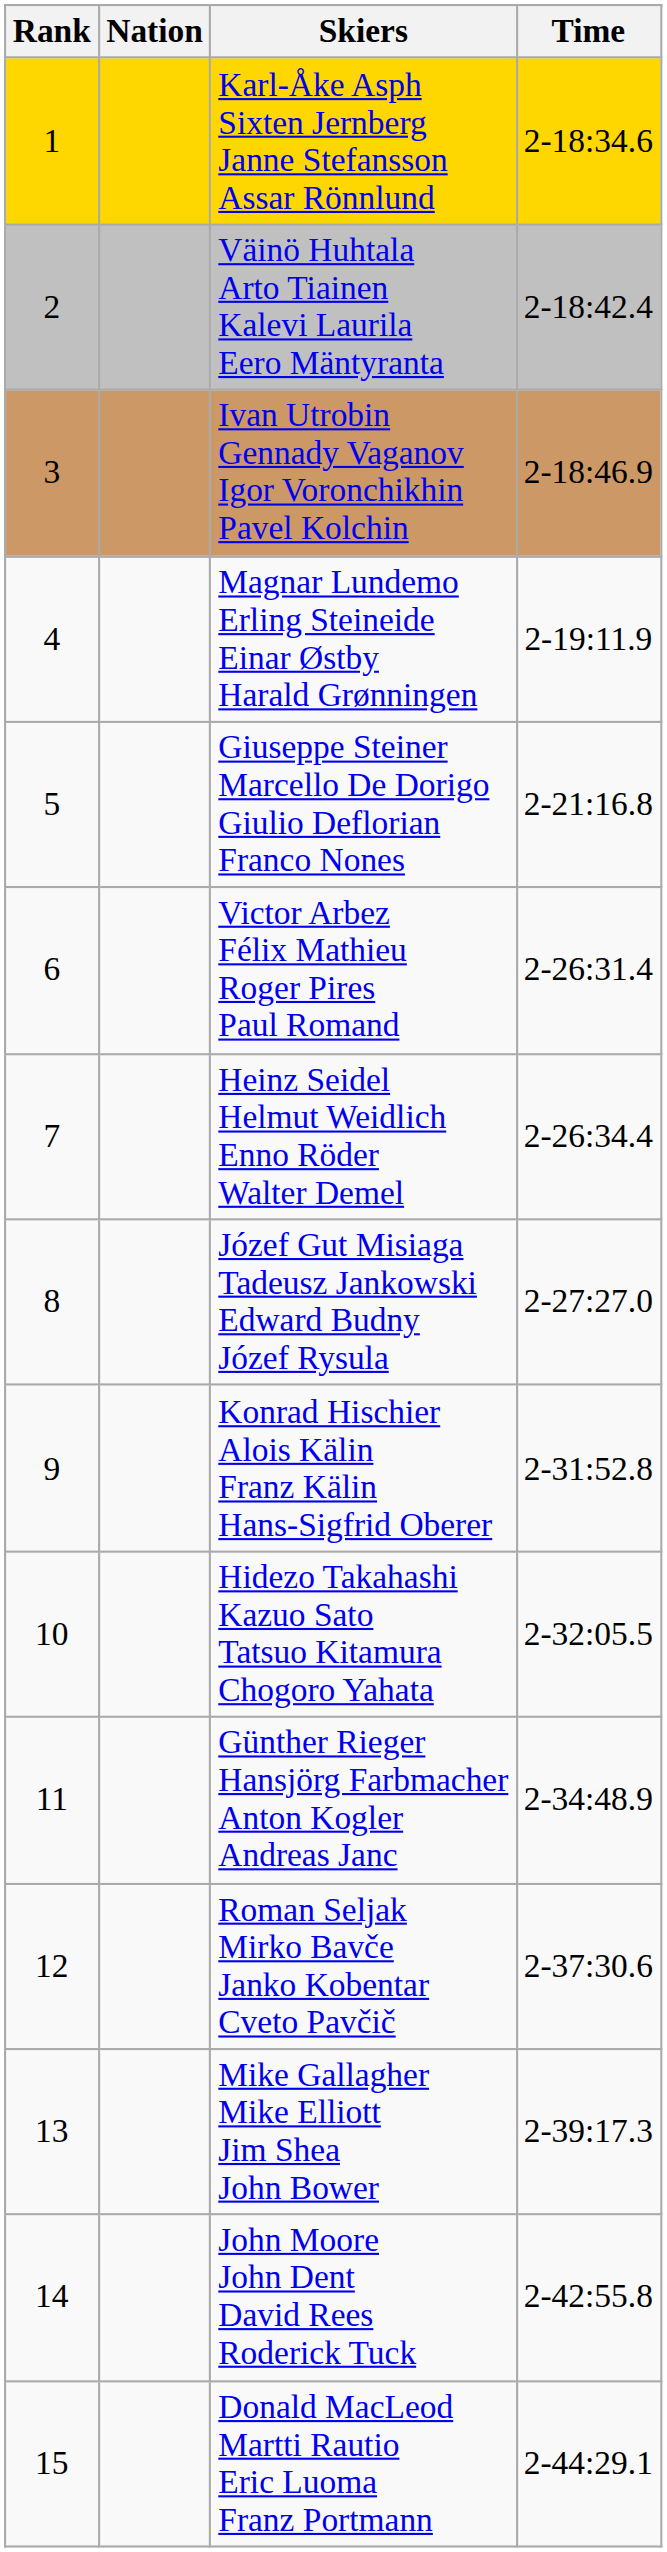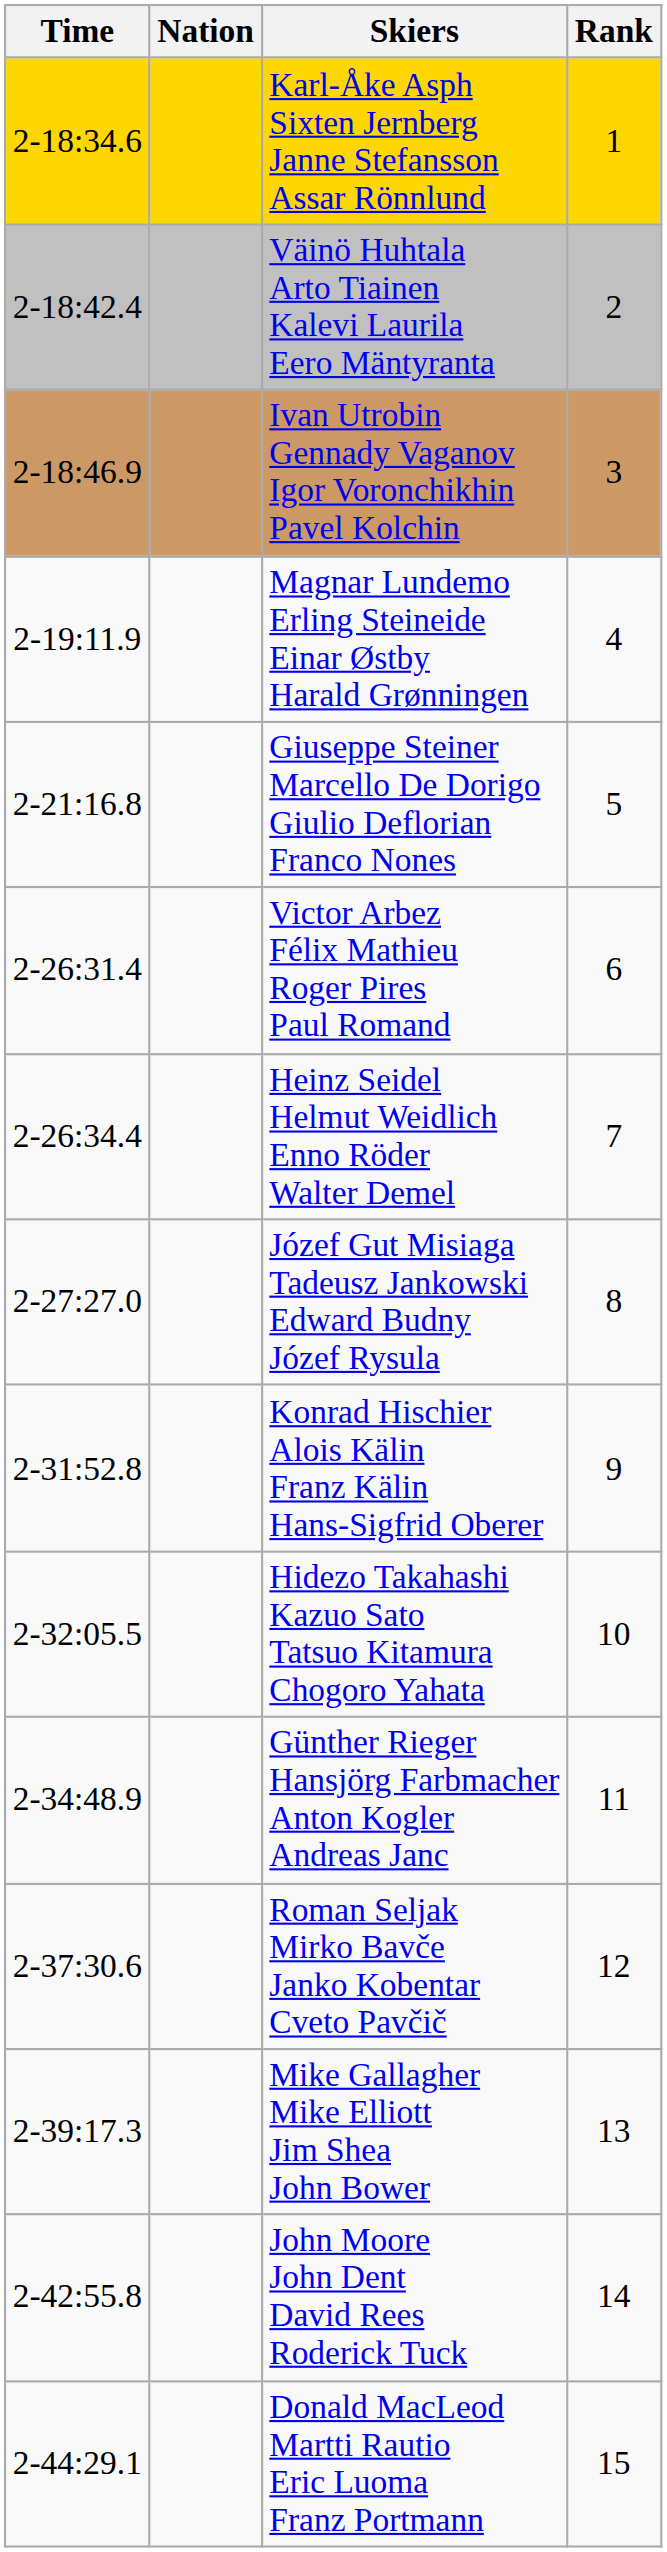 <table class="wikitable sortable" style="text-align:center">
 <tr>
-<th>Rank</th>
+<th>Time</th>
 <th>Nation</th>
 <th>Skiers</th>
-<th>Time</th>
+<th>Rank</th>
 </tr>
 <tr bgcolor=gold>
-<td>1</td>
+<td>2-18:34.6</td>
 <td align="left"></td>
 <td align="left"><a href='#'>Karl-Åke Asph</a><br><a href='#'>Sixten Jernberg</a><br><a href='#'>Janne Stefansson</a><br><a href='#'>Assar Rönnlund</a></td>
-<td>2-18:34.6</td>
+<td>1</td>
 </tr>
 <tr bgcolor=silver>
-<td>2</td>
+<td>2-18:42.4</td>
 <td align="left"></td>
 <td align="left"><a href='#'>Väinö Huhtala</a><br><a href='#'>Arto Tiainen</a><br><a href='#'>Kalevi Laurila</a><br><a href='#'>Eero Mäntyranta</a></td>
-<td>2-18:42.4</td>
+<td>2</td>
 </tr>
 <tr bgcolor=#CC9966>
-<td>3</td>
+<td>2-18:46.9</td>
 <td align="left"></td>
 <td align="left"><a href='#'>Ivan Utrobin</a><br><a href='#'>Gennady Vaganov</a><br><a href='#'>Igor Voronchikhin</a><br><a href='#'>Pavel Kolchin</a></td>
-<td>2-18:46.9</td>
+<td>3</td>
 </tr>
 <tr>
-<td>4</td>
+<td>2-19:11.9</td>
 <td align="left"></td>
 <td align="left"><a href='#'>Magnar Lundemo</a><br><a href='#'>Erling Steineide</a><br><a href='#'>Einar Østby</a><br><a href='#'>Harald Grønningen</a></td>
-<td>2-19:11.9</td>
+<td>4</td>
 </tr>
 <tr>
-<td>5</td>
+<td>2-21:16.8</td>
 <td align="left"></td>
 <td align="left"><a href='#'>Giuseppe Steiner</a><br><a href='#'>Marcello De Dorigo</a><br><a href='#'>Giulio Deflorian</a><br><a href='#'>Franco Nones</a></td>
-<td>2-21:16.8</td>
+<td>5</td>
 </tr>
 <tr>
-<td>6</td>
+<td>2-26:31.4</td>
 <td align="left"></td>
 <td align="left"><a href='#'>Victor Arbez</a><br><a href='#'>Félix Mathieu</a><br><a href='#'>Roger Pires</a><br><a href='#'>Paul Romand</a></td>
-<td>2-26:31.4</td>
+<td>6</td>
 </tr>
 <tr>
-<td>7</td>
+<td>2-26:34.4</td>
 <td align="left"></td>
 <td align="left"><a href='#'>Heinz Seidel</a><br><a href='#'>Helmut Weidlich</a><br><a href='#'>Enno Röder</a><br><a href='#'>Walter Demel</a></td>
-<td>2-26:34.4</td>
+<td>7</td>
 </tr>
 <tr>
-<td>8</td>
+<td>2-27:27.0</td>
 <td align="left"></td>
 <td align="left"><a href='#'>Józef Gut Misiaga</a><br><a href='#'>Tadeusz Jankowski</a><br><a href='#'>Edward Budny</a><br><a href='#'>Józef Rysula</a></td>
-<td>2-27:27.0</td>
+<td>8</td>
 </tr>
 <tr>
-<td>9</td>
+<td>2-31:52.8</td>
 <td align="left"></td>
 <td align="left"><a href='#'>Konrad Hischier</a><br><a href='#'>Alois Kälin</a><br><a href='#'>Franz Kälin</a><br><a href='#'>Hans-Sigfrid Oberer</a></td>
-<td>2-31:52.8</td>
+<td>9</td>
 </tr>
 <tr>
-<td>10</td>
+<td>2-32:05.5</td>
 <td align="left"></td>
 <td align="left"><a href='#'>Hidezo Takahashi</a><br><a href='#'>Kazuo Sato</a><br><a href='#'>Tatsuo Kitamura</a><br><a href='#'>Chogoro Yahata</a></td>
-<td>2-32:05.5</td>
+<td>10</td>
 </tr>
 <tr>
-<td>11</td>
+<td>2-34:48.9</td>
 <td align="left"></td>
 <td align="left"><a href='#'>Günther Rieger</a><br><a href='#'>Hansjörg Farbmacher</a><br><a href='#'>Anton Kogler</a><br><a href='#'>Andreas Janc</a></td>
-<td>2-34:48.9</td>
+<td>11</td>
 </tr>
 <tr>
-<td>12</td>
+<td>2-37:30.6</td>
 <td align="left"></td>
 <td align="left"><a href='#'>Roman Seljak</a><br><a href='#'>Mirko Bavče</a><br><a href='#'>Janko Kobentar</a><br><a href='#'>Cveto Pavčič</a></td>
-<td>2-37:30.6</td>
+<td>12</td>
 </tr>
 <tr>
-<td>13</td>
+<td>2-39:17.3</td>
 <td align="left"></td>
 <td align="left"><a href='#'>Mike Gallagher</a><br><a href='#'>Mike Elliott</a><br><a href='#'>Jim Shea</a><br><a href='#'>John Bower</a></td>
-<td>2-39:17.3</td>
+<td>13</td>
 </tr>
 <tr>
-<td>14</td>
+<td>2-42:55.8</td>
 <td align="left"></td>
 <td align="left"><a href='#'>John Moore</a><br><a href='#'>John Dent</a><br><a href='#'>David Rees</a><br><a href='#'>Roderick Tuck</a></td>
-<td>2-42:55.8</td>
+<td>14</td>
 </tr>
 <tr>
-<td>15</td>
+<td>2-44:29.1</td>
 <td align="left"></td>
 <td align="left"><a href='#'>Donald MacLeod</a><br><a href='#'>Martti Rautio</a><br><a href='#'>Eric Luoma</a><br><a href='#'>Franz Portmann</a></td>
-<td>2-44:29.1</td>
+<td>15</td>
 </tr>
 </table>
